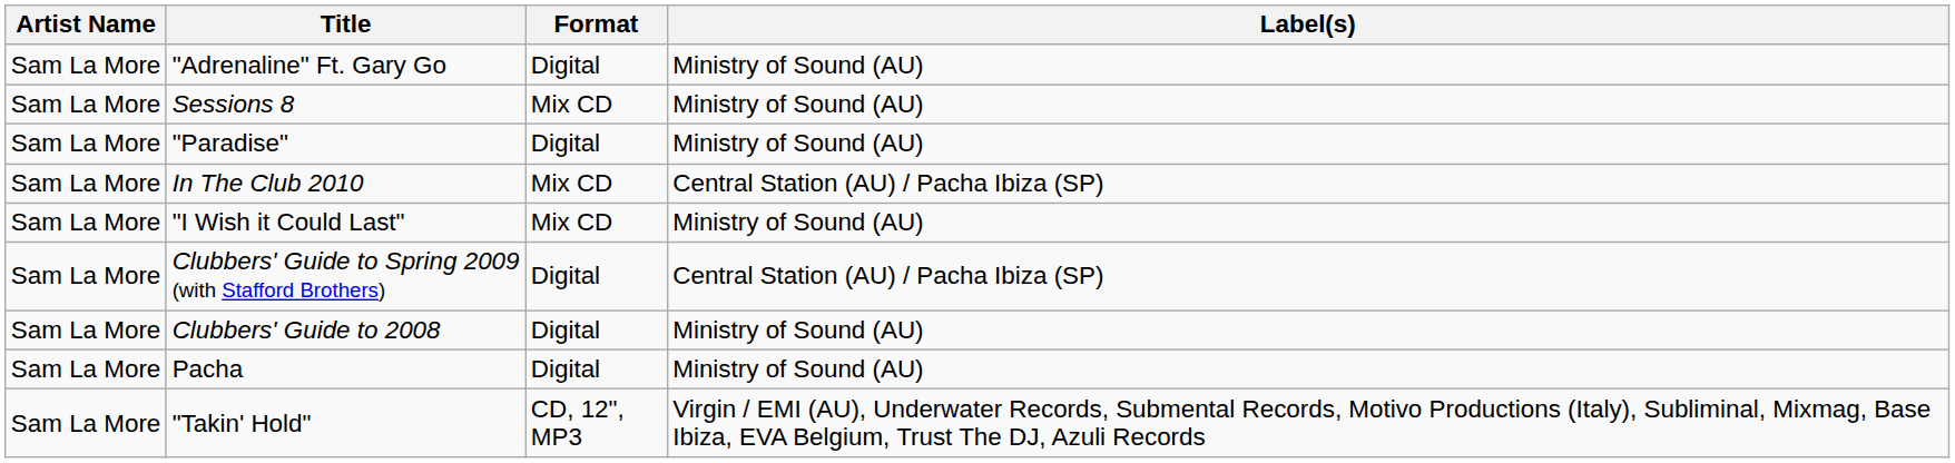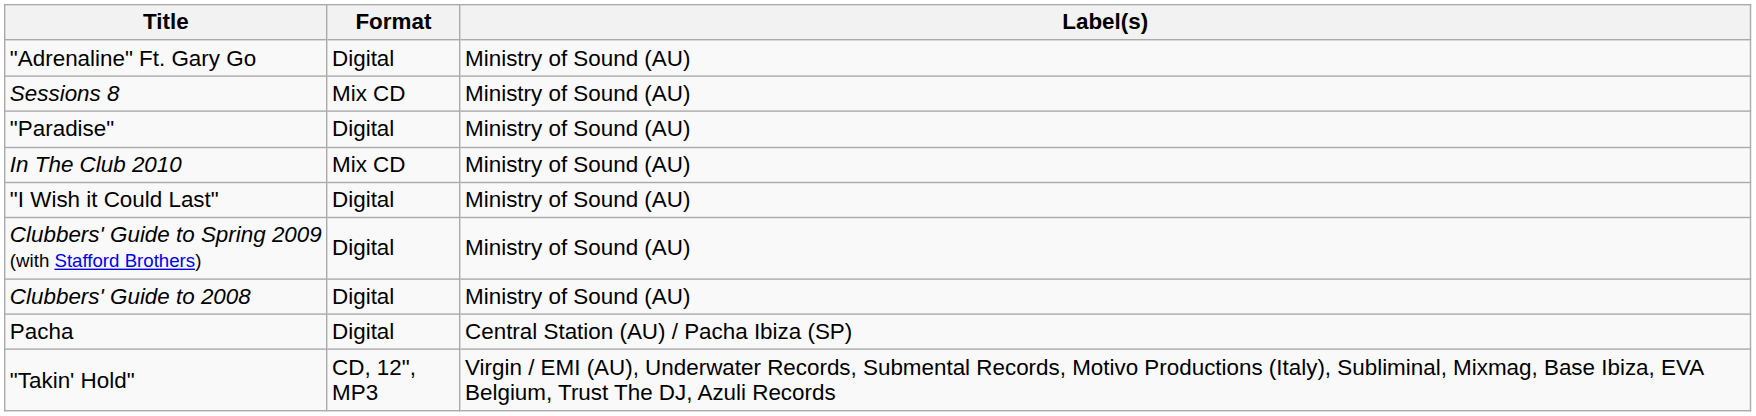 <table class="wikitable">
 <tr>
-<th>Artist Name</th>
 <th>Title</th>
 <th>Format</th>
 <th>Label(s)</th>
 </tr>
 <tr>
-<td>Sam La More</td>
 <td>"Adrenaline" Ft. Gary Go</td>
 <td>Digital</td>
 <td>Ministry of Sound (AU)</td>
 </tr>
 <tr>
-<td>Sam La More</td>
 <td><em>Sessions 8</em></td>
 <td>Mix CD</td>
 <td>Ministry of Sound (AU)</td>
 </tr>
 <tr>
-<td>Sam La More</td>
 <td>"Paradise"</td>
 <td>Digital</td>
 <td>Ministry of Sound (AU)</td>
 </tr>
 <tr>
-<td>Sam La More</td>
 <td><em>In The Club 2010</em></td>
-<td>Mix CD</td>
-<td>Central Station (AU) / Pacha Ibiza (SP)</td>
-</tr>
-<tr>
-<td>Sam La More</td>
-<td>"I Wish it Could Last"</td>
 <td>Mix CD</td>
 <td>Ministry of Sound (AU)</td>
 </tr>
 <tr>
-<td>Sam La More</td>
+<td>"I Wish it Could Last"</td>
+<td>Digital</td>
+<td>Ministry of Sound (AU)</td>
+</tr>
+<tr>
 <td><em>Clubbers' Guide to Spring 2009</em><br><small>(with <a href='#'>Stafford Brothers</a>)</small></td>
 <td>Digital</td>
-<td>Central Station (AU) / Pacha Ibiza (SP)</td>
+<td>Ministry of Sound (AU)</td>
 </tr>
 <tr>
-<td>Sam La More</td>
 <td><em>Clubbers' Guide to 2008</em></td>
 <td>Digital</td>
 <td>Ministry of Sound (AU)</td>
 </tr>
 <tr>
-<td>Sam La More</td>
 <td>Pacha</td>
 <td>Digital</td>
-<td>Ministry of Sound (AU)</td>
+<td>Central Station (AU) / Pacha Ibiza (SP)</td>
 </tr>
 <tr>
-<td>Sam La More</td>
 <td>"Takin' Hold"</td>
 <td>CD, 12", MP3</td>
 <td>Virgin / EMI (AU), Underwater Records, Submental Records, Motivo Productions (Italy), Subliminal, Mixmag, Base Ibiza, EVA Belgium, Trust The DJ, Azuli Records</td>
 </tr>
 </table>
